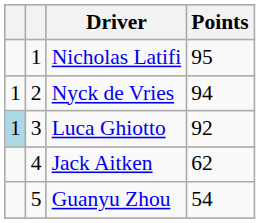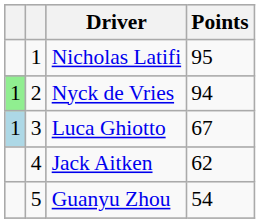 <table class="wikitable" style="font-size: 85%;">
 <tr>
 <th></th>
 <th></th>
 <th>Driver</th>
 <th>Points</th>
 </tr>
 <tr>
 <td></td>
 <td align="center">1</td>
 <td> <a href='#'>Nicholas Latifi</a></td>
 <td>95</td>
 </tr>
 <tr>
-<td> 1</td>
+<td style="background: lightgreen;"> 1</td>
 <td align="center">2</td>
 <td> <a href='#'>Nyck de Vries</a></td>
 <td>94</td>
 </tr>
 <tr>
 <td style="background: lightblue;"> 1</td>
 <td align="center">3</td>
 <td> <a href='#'>Luca Ghiotto</a></td>
-<td>92</td>
+<td>67</td>
 </tr>
 <tr>
 <td></td>
 <td align="center">4</td>
 <td> <a href='#'>Jack Aitken</a></td>
 <td>62</td>
 </tr>
 <tr>
 <td></td>
 <td align="center">5</td>
 <td> <a href='#'>Guanyu Zhou</a></td>
 <td>54</td>
 </tr>
 </table>
